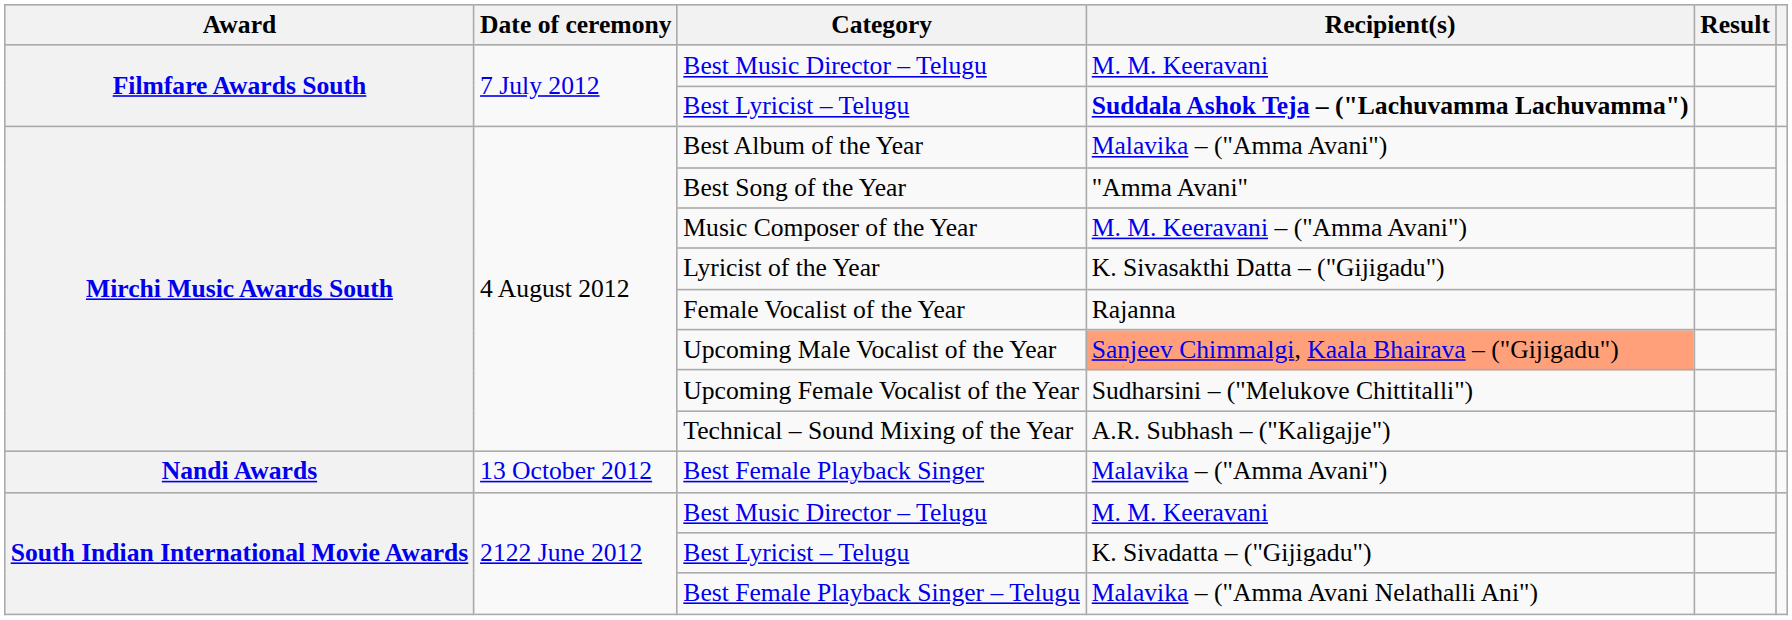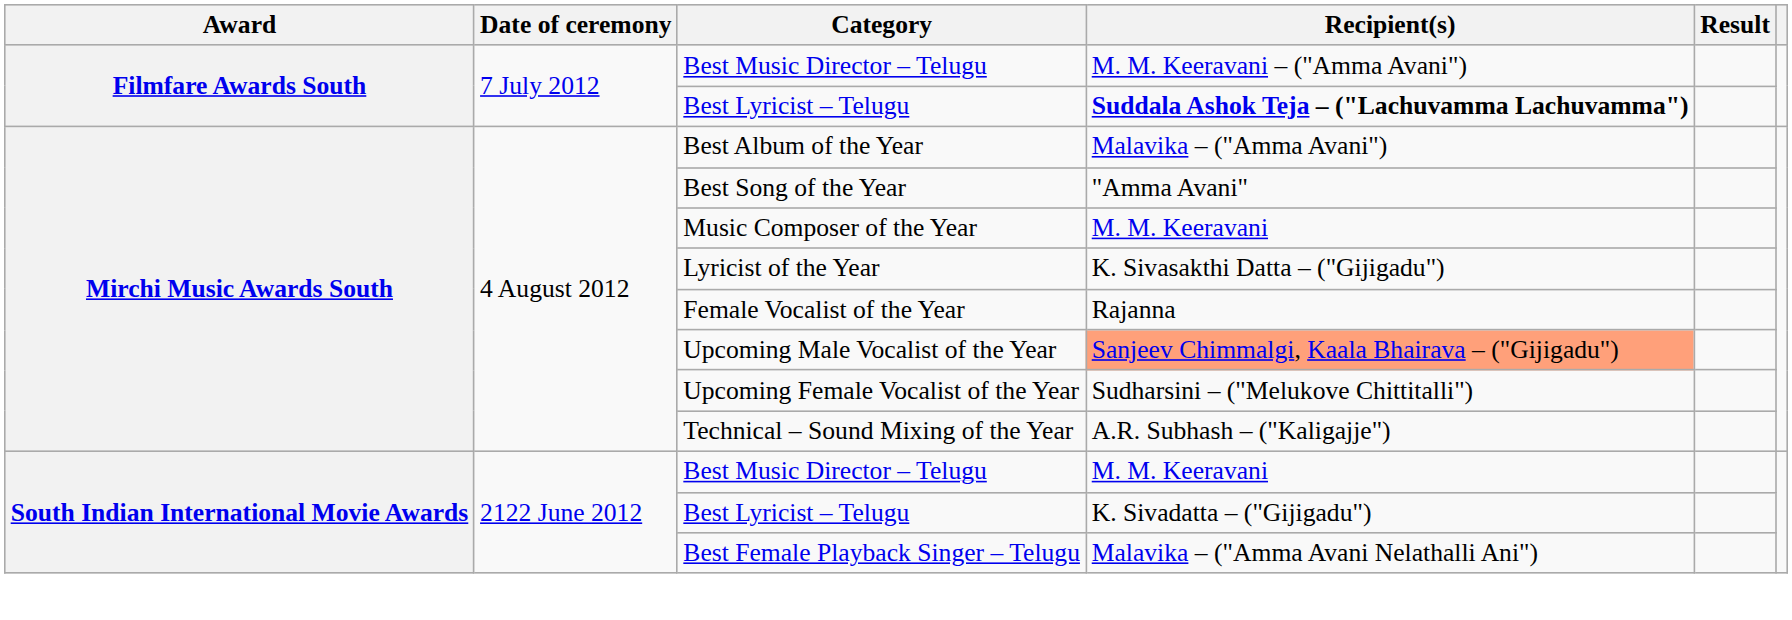 <table class="wikitable plainrowheaders sortable">
 <tr>
 <th scope="col">Award</th>
 <th scope="col">Date of ceremony</th>
 <th scope="col">Category</th>
 <th scope="col">Recipient(s)</th>
 <th scope="col" class="unsortable">Result</th>
 <th scope="col" class="unsortable"></th>
 </tr>
 <tr>
 <th scope="row" rowspan="2"><a href='#'>Filmfare Awards South</a></th>
 <td rowspan="2"><a href='#'>7 July 2012</a></td>
 <td><a href='#'>Best Music Director – Telugu</a></td>
-<td><a href='#'>M. M. Keeravani</a></td>
+<td><a href='#'>M. M. Keeravani</a> – ("Amma Avani")</td>
 <td></td>
 <td style="text-align:center;" rowspan="2"><br><br></td>
 </tr>
 <tr>
 <td><a href='#'>Best Lyricist – Telugu</a></td>
 <td><strong><a href='#'>Suddala Ashok Teja</a> – ("Lachuvamma Lachuvamma")</strong></td>
 <td></td>
 </tr>
 <tr>
 <th scope="row" rowspan="8"><a href='#'>Mirchi Music Awards South</a></th>
 <td rowspan="8">4 August 2012</td>
 <td>Best Album of the Year</td>
 <td><a href='#'>Malavika</a> – ("Amma Avani")</td>
 <td></td>
 <td style="text-align:center;" rowspan="8"><br></td>
 </tr>
 <tr>
 <td>Best Song of the Year</td>
 <td>"Amma Avani"</td>
 <td></td>
 </tr>
 <tr>
 <td>Music Composer of the Year</td>
-<td><a href='#'>M. M. Keeravani</a> – ("Amma Avani")</td>
+<td><a href='#'>M. M. Keeravani</a></td>
 <td></td>
 </tr>
 <tr>
 <td>Lyricist of the Year</td>
 <td>K. Sivasakthi Datta – ("Gijigadu")</td>
 <td></td>
 </tr>
 <tr>
 <td>Female Vocalist of the Year</td>
 <td>Rajanna</td>
 <td></td>
 </tr>
 <tr>
 <td>Upcoming Male Vocalist of the Year</td>
 <td style="background: lightsalmon;"><a href='#'>Sanjeev Chimmalgi</a>, <a href='#'>Kaala Bhairava</a> – ("Gijigadu")</td>
 <td></td>
 </tr>
 <tr>
 <td>Upcoming Female Vocalist of the Year</td>
 <td>Sudharsini – ("Melukove Chittitalli")</td>
 <td></td>
 </tr>
 <tr>
 <td>Technical – Sound Mixing of the Year</td>
 <td>A.R. Subhash – ("Kaligajje")</td>
 <td></td>
 </tr>
 <tr>
-<th scope="row"><a href='#'>Nandi Awards</a></th>
-<td><a href='#'>13 October 2012</a></td>
-<td><a href='#'>Best Female Playback Singer</a></td>
-<td><a href='#'>Malavika</a> – ("Amma Avani")</td>
-<td></td>
-<td style="text-align:center;"></td>
-</tr>
-<tr>
 <th scope="row" rowspan="3"><a href='#'>South Indian International Movie Awards</a></th>
 <td rowspan="3"><a href='#'>2122 June 2012</a></td>
 <td><a href='#'>Best Music Director – Telugu</a></td>
 <td><a href='#'>M. M. Keeravani</a></td>
 <td></td>
 <td style="text-align:center;" rowspan="3"><br><br><br></td>
 </tr>
 <tr>
 <td><a href='#'>Best Lyricist – Telugu</a></td>
 <td>K. Sivadatta – ("Gijigadu")</td>
 <td></td>
 </tr>
 <tr>
 <td><a href='#'>Best Female Playback Singer – Telugu</a></td>
 <td><a href='#'>Malavika</a> – ("Amma Avani Nelathalli Ani")</td>
 <td></td>
 </tr>
 </table>
